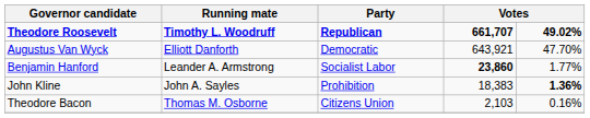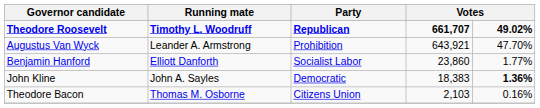 <table class=wikitable>
 <tr bgcolor=lightgrey>
 <th width="20%">Governor candidate</th>
 <th width="20%">Running mate</th>
 <th width="16%">Party</th>
 <th width="18%" colspan="2">Votes</th>
 </tr>
 <tr>
 <td><strong><a href='#'>Theodore Roosevelt</a></strong></td>
 <td><strong><a href='#'>Timothy L. Woodruff</a></strong></td>
 <td><strong><a href='#'>Republican</a></strong></td>
 <td align="right"><strong>661,707</strong></td>
 <td align="right"><strong>49.02%</strong></td>
 </tr>
 <tr>
 <td><a href='#'>Augustus Van Wyck</a></td>
-<td><a href='#'>Elliott Danforth</a></td>
-<td><a href='#'>Democratic</a></td>
+<td>Leander A. Armstrong</td>
+<td><a href='#'>Prohibition</a></td>
 <td align="right">643,921</td>
 <td align="right">47.70%</td>
 </tr>
 <tr>
 <td><a href='#'>Benjamin Hanford</a></td>
-<td>Leander A. Armstrong</td>
+<td><a href='#'>Elliott Danforth</a></td>
 <td><a href='#'>Socialist Labor</a></td>
-<td align="right"><strong>23,860</strong></td>
+<td align="right">23,860</td>
 <td align="right">1.77%</td>
 </tr>
 <tr>
 <td>John Kline</td>
 <td>John A. Sayles</td>
-<td><a href='#'>Prohibition</a></td>
+<td><a href='#'>Democratic</a></td>
 <td align="right">18,383</td>
 <td align="right"><strong>1.36%</strong></td>
 </tr>
 <tr>
 <td>Theodore Bacon</td>
 <td><a href='#'>Thomas M. Osborne</a></td>
 <td><a href='#'>Citizens Union</a></td>
 <td align="right">2,103</td>
 <td align="right">0.16%</td>
 </tr>
 <tr>
 </tr>
 </table>
